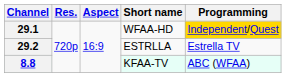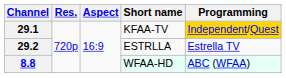 <table class="wikitable">
 <tr>
 <th scope = "col"><a href='#'>Channel</a></th>
 <th scope = "col"><a href='#'>Res.</a></th>
 <th scope = "col"><a href='#'>Aspect</a></th>
 <th scope = "col">Short name</th>
 <th scope = "col">Programming</th>
 </tr>
 <tr>
 <th scope = "row">29.1</th>
 <td rowspan="3"><a href='#'>720p</a></td>
 <td rowspan="3"><a href='#'>16:9</a></td>
-<td>WFAA-HD</td>
+<td>KFAA-TV</td>
 <td style="background: gold;"><a href='#'>Independent</a>/<a href='#'>Quest</a></td>
 </tr>
 <tr>
 <th scope = "row">29.2</th>
 <td>ESTRLLA</td>
 <td><a href='#'>Estrella TV</a></td>
 </tr>
 <tr style="background-color: #E6FFF7;">
 <th scope = "row"><a href='#'>8.8</a></th>
-<td>KFAA-TV</td>
+<td>WFAA-HD</td>
 <td><a href='#'>ABC</a> (<a href='#'>WFAA</a>)</td>
 </tr>
 </table>
